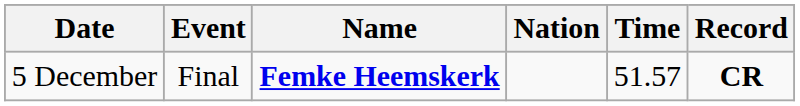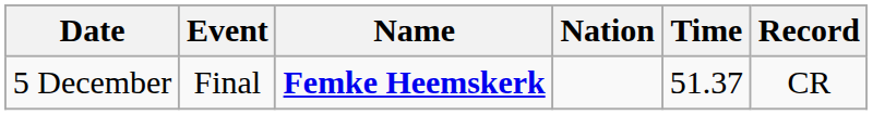 <table class=wikitable style=text-align:center>
 <tr>
 <th>Date</th>
 <th>Event</th>
 <th>Name</th>
 <th>Nation</th>
 <th>Time</th>
 <th>Record</th>
 </tr>
 <tr>
 <td>5 December</td>
 <td>Final</td>
 <td align=left><strong><a href='#'>Femke Heemskerk</a></strong></td>
 <td align=left></td>
-<td>51.57</td>
-<td><strong>CR</strong></td>
+<td>51.37</td>
+<td>CR</td>
 </tr>
 </table>
